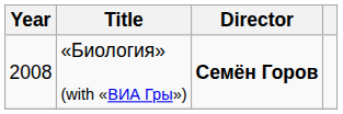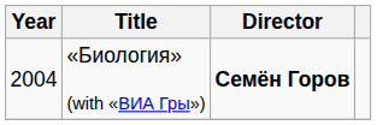 <table class="wikitable plainrowheaders" style="text-align:center;">
 <tr>
 <th>Year</th>
 <th>Title</th>
 <th>Director</th>
 <th> </th>
 </tr>
 <tr>
-<td>2008</td>
+<td>2004</td>
 <td align="left">«Биология»<br><br> <small>(with «<a href='#'>ВИА Гры</a>»)</small></td>
 <td><strong>Семён Горов</strong></td>
 <td></td>
 </tr>
 <tr>
 </tr>
 </table>
